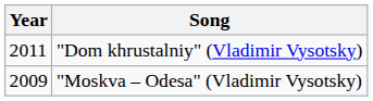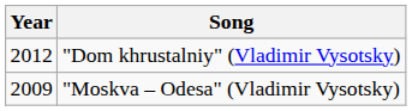 <table class="wikitable sortable">
 <tr>
 <th>Year</th>
 <th>Song</th>
 </tr>
 <tr>
-<td>2011</td>
+<td>2012</td>
 <td>"Dom khrustalniy" (<a href='#'>Vladimir Vysotsky</a>)</td>
 </tr>
 <tr>
 <td>2009</td>
 <td>"Moskva – Odesa" (Vladimir Vysotsky)</td>
 </tr>
 </table>
